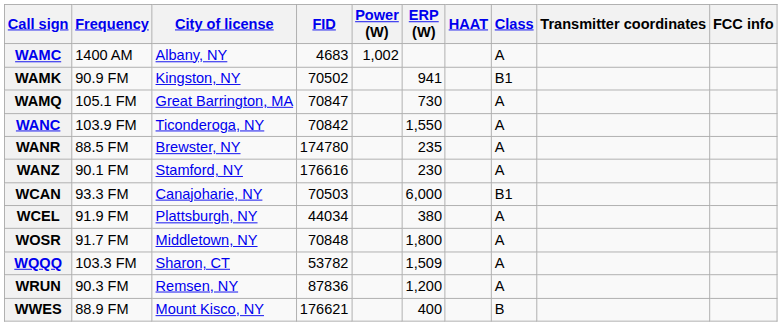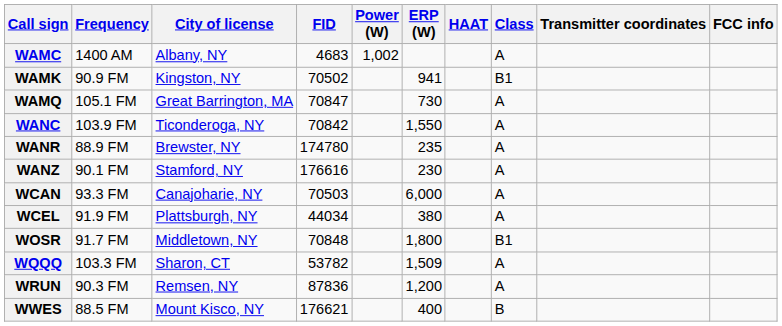 <table class="wikitable sortable">
 <tr>
 <th scope="col"><a href='#'>Call sign</a></th>
 <th scope="col" data-sort-type="number"><a href='#'>Frequency</a></th>
 <th scope="col"><a href='#'>City of license</a></th>
 <th scope="col" data-sort-type="number"><a href='#'>FID</a></th>
 <th scope="col" data-sort-type="number"><a href='#'>Power</a><br>(W)</th>
 <th scope="col" data-sort-type="number"><a href='#'>ERP</a><br>(W)</th>
 <th scope="col" data-sort-type="number"><a href='#'>HAAT</a></th>
 <th scope="col"><a href='#'>Class</a></th>
 <th scope="col" class="unsortable">Transmitter coordinates</th>
 <th scope="col" class="unsortable">FCC info</th>
 </tr>
 <tr>
 <th scope="row"><a href='#'>WAMC</a></th>
 <td>1400 AM</td>
 <td><a href='#'>Albany, NY</a></td>
 <td style="text-align: right;">4683</td>
 <td style="text-align: right;">1,002</td>
 <td></td>
 <td></td>
 <td>A</td>
 <td></td>
 <td></td>
 </tr>
 <tr>
 <th scope="row">WAMK</th>
 <td>90.9 FM</td>
 <td><a href='#'>Kingston, NY</a></td>
 <td style="text-align: right;">70502</td>
 <td></td>
 <td style="text-align: right;">941</td>
 <td></td>
 <td>B1</td>
 <td></td>
 <td></td>
 </tr>
 <tr>
 <th scope="row">WAMQ</th>
 <td>105.1 FM</td>
 <td><a href='#'>Great Barrington, MA</a></td>
 <td style="text-align: right;">70847</td>
 <td></td>
 <td style="text-align: right;">730</td>
 <td></td>
 <td>A</td>
 <td></td>
 <td></td>
 </tr>
 <tr>
 <th scope="row"><a href='#'>WANC</a></th>
 <td>103.9 FM</td>
 <td><a href='#'>Ticonderoga, NY</a></td>
 <td style="text-align: right;">70842</td>
 <td></td>
 <td style="text-align: right;">1,550</td>
 <td></td>
 <td>A</td>
 <td></td>
 <td></td>
 </tr>
 <tr>
 <th scope="row">WANR</th>
-<td>88.5 FM</td>
+<td>88.9 FM</td>
 <td><a href='#'>Brewster, NY</a></td>
 <td style="text-align: right;">174780</td>
 <td></td>
 <td style="text-align: right;">235</td>
 <td></td>
 <td>A</td>
 <td></td>
 <td></td>
 </tr>
 <tr>
 <th scope="row">WANZ</th>
 <td>90.1 FM</td>
 <td><a href='#'>Stamford, NY</a></td>
 <td style="text-align: right;">176616</td>
 <td></td>
 <td style="text-align: right;">230</td>
 <td></td>
 <td>A</td>
 <td></td>
 <td></td>
 </tr>
 <tr>
 <th scope="row">WCAN</th>
 <td>93.3 FM</td>
 <td><a href='#'>Canajoharie, NY</a></td>
 <td style="text-align: right;">70503</td>
 <td></td>
 <td style="text-align: right;">6,000</td>
 <td></td>
-<td>B1</td>
+<td>A</td>
 <td></td>
 <td></td>
 </tr>
 <tr>
 <th scope="row">WCEL</th>
 <td>91.9 FM</td>
 <td><a href='#'>Plattsburgh, NY</a></td>
 <td style="text-align: right;">44034</td>
 <td></td>
 <td style="text-align: right;">380</td>
 <td></td>
 <td>A</td>
 <td></td>
 <td></td>
 </tr>
 <tr>
 <th scope="row">WOSR</th>
 <td>91.7 FM</td>
 <td><a href='#'>Middletown, NY</a></td>
 <td style="text-align: right;">70848</td>
 <td></td>
 <td style="text-align: right;">1,800</td>
 <td></td>
-<td>A</td>
+<td>B1</td>
 <td></td>
 <td></td>
 </tr>
 <tr>
 <th scope="row"><a href='#'>WQQQ</a></th>
 <td>103.3 FM</td>
 <td><a href='#'>Sharon, CT</a></td>
 <td style="text-align: right;">53782</td>
 <td></td>
 <td style="text-align: right;">1,509</td>
 <td></td>
 <td>A</td>
 <td></td>
 <td></td>
 </tr>
 <tr>
 <th scope="row">WRUN</th>
 <td>90.3 FM</td>
 <td><a href='#'>Remsen, NY</a></td>
 <td style="text-align: right;">87836</td>
 <td></td>
 <td style="text-align: right;">1,200</td>
 <td></td>
 <td>A</td>
 <td></td>
 <td></td>
 </tr>
 <tr>
 <th scope="row">WWES</th>
-<td>88.9 FM</td>
+<td>88.5 FM</td>
 <td><a href='#'>Mount Kisco, NY</a></td>
 <td style="text-align: right;">176621</td>
 <td></td>
 <td style="text-align: right;">400</td>
 <td></td>
 <td>B</td>
 <td></td>
 <td></td>
 </tr>
 </table>
